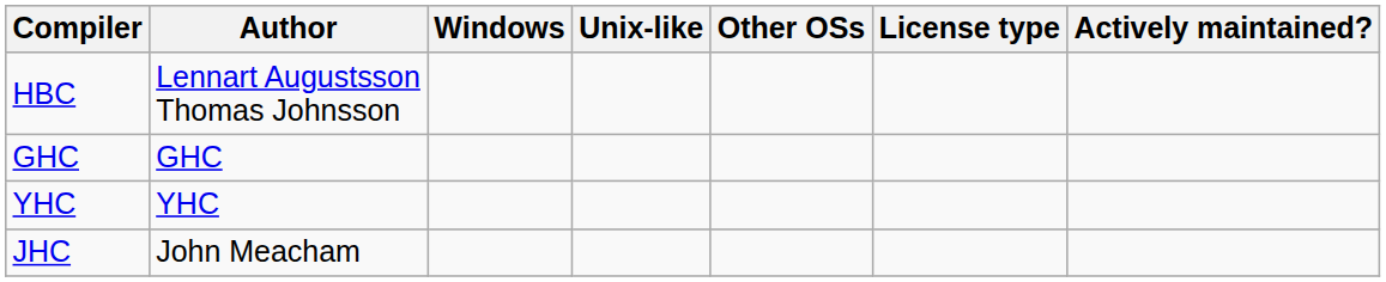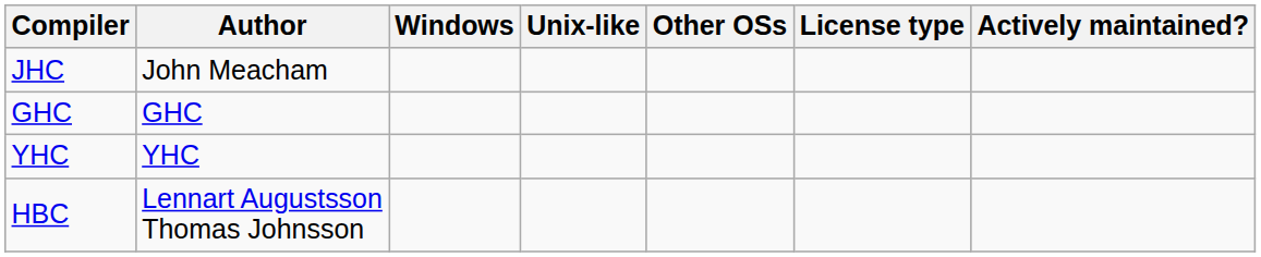 <table class="wikitable sortable">
 <tr>
 <th>Compiler</th>
 <th>Author</th>
 <th>Windows</th>
 <th>Unix-like</th>
 <th>Other OSs</th>
 <th>License type</th>
 <th>Actively maintained?</th>
 </tr>
 <tr>
-<td><a href='#'>HBC</a></td>
-<td><a href='#'>Lennart Augustsson</a><br>Thomas Johnsson</td>
+<td><a href='#'>JHC</a></td>
+<td>John Meacham</td>
 <td></td>
 <td></td>
 <td></td>
 <td></td>
 <td></td>
 </tr>
 <tr>
 <td><a href='#'>GHC</a></td>
 <td><a href='#'>GHC</a></td>
 <td></td>
 <td></td>
 <td></td>
 <td></td>
 <td></td>
 </tr>
 <tr>
 <td><a href='#'>YHC</a></td>
 <td><a href='#'>YHC</a></td>
 <td></td>
 <td></td>
 <td></td>
 <td></td>
 <td></td>
 </tr>
 <tr>
-<td><a href='#'>JHC</a></td>
-<td>John Meacham</td>
+<td><a href='#'>HBC</a></td>
+<td><a href='#'>Lennart Augustsson</a><br>Thomas Johnsson</td>
 <td></td>
 <td></td>
 <td></td>
 <td></td>
 <td></td>
 </tr>
 </table>
